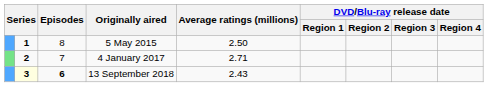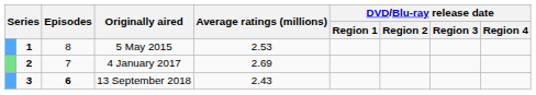 <table class="wikitable">
 <tr>
 <th colspan="2" rowspan="2">Series</th>
 <th rowspan="2">Episodes</th>
 <th rowspan="2">Originally aired</th>
 <th rowspan="2">Average ratings (millions)</th>
 <th colspan="4"><a href='#'>DVD</a>/<a href='#'>Blu-ray</a> release date</th>
 </tr>
 <tr>
 <th>Region 1</th>
 <th>Region 2</th>
 <th>Region 3</th>
 <th>Region 4</th>
 </tr>
 <tr>
 <td bgcolor="#4fa8ff"></td>
 <td align="center"><strong>1</strong></td>
 <td align="center">8</td>
 <td align="center">5 May 2015</td>
-<td align="center">2.50</td>
+<td align="center">2.53</td>
 <td></td>
 <td></td>
 <td></td>
 <td></td>
 </tr>
 <tr>
 <td bgcolor="#74E387"></td>
 <td align="center"><strong>2</strong></td>
 <td align="center">7</td>
 <td align="center">4 January 2017</td>
-<td align="center">2.71</td>
+<td align="center">2.69</td>
 <td></td>
 <td></td>
 <td></td>
 <td></td>
 </tr>
 <tr>
 <td bgcolor="#4fa8ff"></td>
-<td align="center" style="background: lightyellow;"><strong>3</strong></td>
+<td align="center"><strong>3</strong></td>
 <td align="center"><strong>6</strong></td>
 <td align="center">13 September 2018</td>
 <td align="center">2.43</td>
 <td></td>
 <td></td>
 <td></td>
 <td></td>
 </tr>
 </table>
